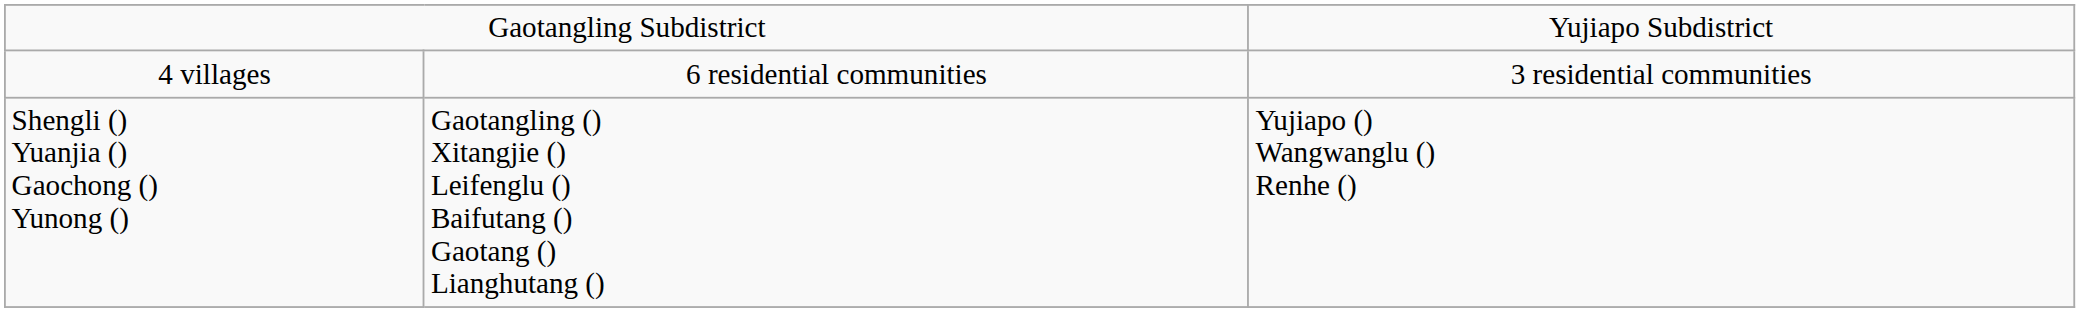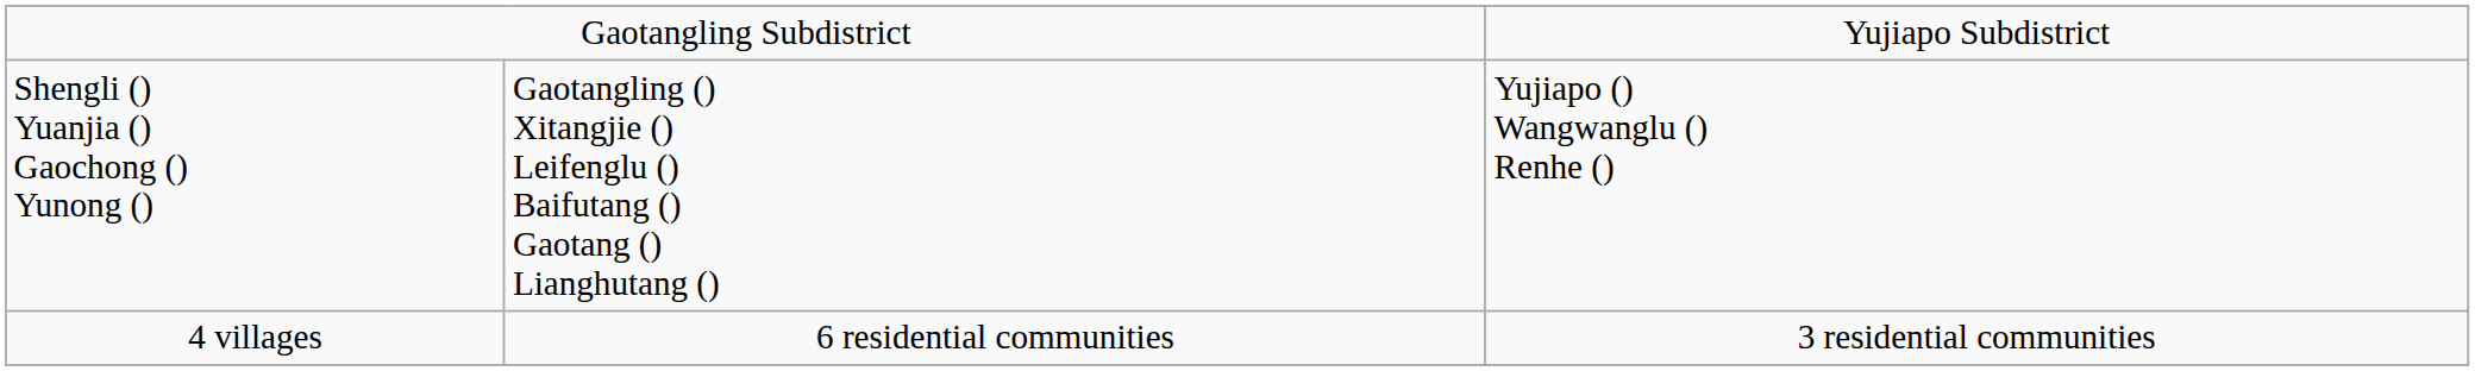 <table class="wikitable" width=90%>
 <tr>
 <td align=center colspan=2>Gaotangling Subdistrict</td>
 <td align=center>Yujiapo Subdistrict</td>
+</tr>
+<tr align=left valign="top">
+<td>Shengli ()<br>Yuanjia ()<br>Gaochong ()<br>Yunong ()</td>
+<td>Gaotangling ()<br>Xitangjie ()<br>Leifenglu ()<br>Baifutang ()<br>Gaotang ()<br>Lianghutang ()<br></td>
+<td>Yujiapo ()<br>Wangwanglu ()<br>Renhe ()</td>
 </tr>
 <tr align=center>
 <td align=center>4 villages</td>
 <td align=center>6 residential communities</td>
 <td align=center>3 residential communities</td>
 </tr>
-<tr align=left valign="top">
-<td>Shengli ()<br>Yuanjia ()<br>Gaochong ()<br>Yunong ()</td>
-<td>Gaotangling ()<br>Xitangjie ()<br>Leifenglu ()<br>Baifutang ()<br>Gaotang ()<br>Lianghutang ()<br></td>
-<td>Yujiapo ()<br>Wangwanglu ()<br>Renhe ()</td>
-</tr>
 </table>
